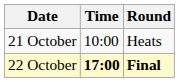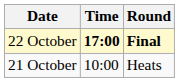 <table class="wikitable">
 <tr>
 <th>Date</th>
 <th>Time</th>
 <th>Round</th>
 </tr>
+<tr style=background:lemonchiffon>
+<td>22 October</td>
+<td><strong>17:00</strong></td>
+<td><strong>Final</strong></td>
+</tr>
 <tr>
 <td>21 October</td>
 <td>10:00</td>
 <td>Heats</td>
 </tr>
-<tr style=background:lemonchiffon>
-<td>22 October</td>
-<td><strong>17:00</strong></td>
-<td><strong>Final</strong></td>
-</tr>
 </table>
